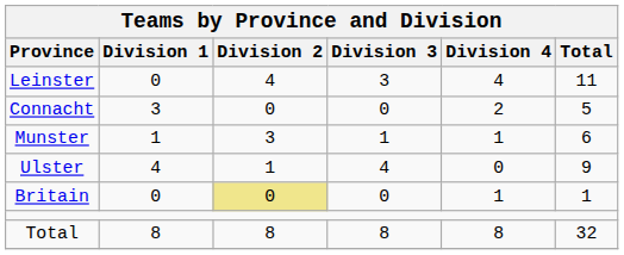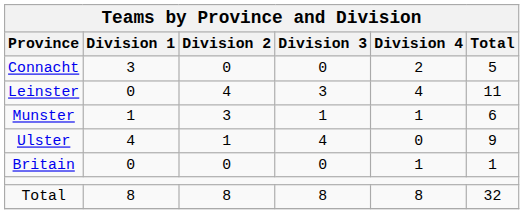 <table class="wikitable" style="text-align:center">
 <tr>
 <th colspan=6><big>Teams by Province and Division</big></th>
 </tr>
 <tr>
 <th>Province</th>
 <th>Division 1</th>
 <th>Division 2</th>
 <th>Division 3</th>
 <th>Division 4</th>
 <th>Total</th>
 </tr>
 <tr>
+<td><a href='#'>Connacht</a></td>
+<td>3</td>
+<td>0</td>
+<td>0</td>
+<td>2</td>
+<td>5</td>
+</tr>
+<tr>
 <td><a href='#'>Leinster</a></td>
 <td>0</td>
 <td>4</td>
 <td>3</td>
 <td>4</td>
 <td>11</td>
-</tr>
-<tr>
-<td><a href='#'>Connacht</a></td>
-<td>3</td>
-<td>0</td>
-<td>0</td>
-<td>2</td>
-<td>5</td>
 </tr>
 <tr>
 <td><a href='#'>Munster</a></td>
 <td>1</td>
 <td>3</td>
 <td>1</td>
 <td>1</td>
 <td>6</td>
 </tr>
 <tr>
 <td><a href='#'>Ulster</a></td>
 <td>4</td>
 <td>1</td>
 <td>4</td>
 <td>0</td>
 <td>9</td>
 </tr>
 <tr>
 <td><a href='#'>Britain</a></td>
 <td>0</td>
-<td style="background: khaki;">0</td>
+<td>0</td>
 <td>0</td>
 <td>1</td>
 <td>1</td>
 </tr>
 <tr>
 <td colspan=6></td>
 </tr>
 <tr>
 <td>Total</td>
 <td>8</td>
 <td>8</td>
 <td>8</td>
 <td>8</td>
 <td>32</td>
 </tr>
 <tr>
 </tr>
 </table>
